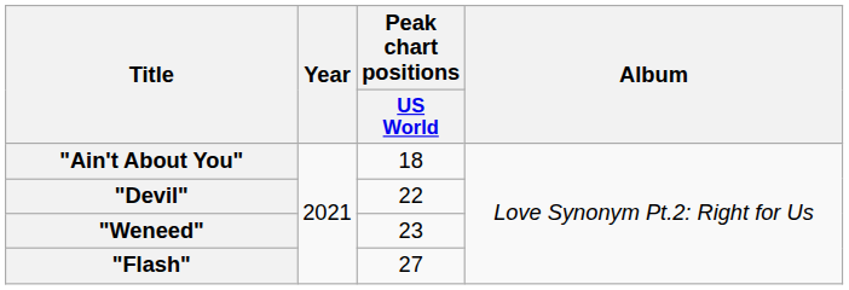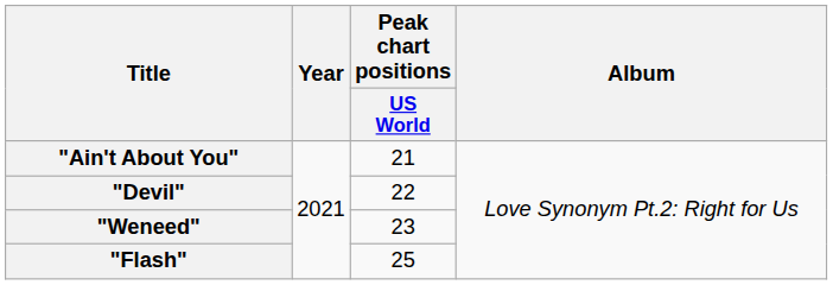 <table class="wikitable plainrowheaders" style="text-align:center;">
 <tr>
 <th scope="col" rowspan="2" style="width:13em;">Title</th>
 <th scope="col" rowspan="2">Year</th>
 <th scope="col" colspan="1">Peak chart positions</th>
 <th scope="col" rowspan="2" style="width:17em;">Album</th>
 </tr>
 <tr>
 <th scope="col" style="width:3em;font-size:90%;"><a href='#'>US<br>World</a><br></th>
 </tr>
 <tr>
 <th scope="row">"Ain't About You"<br></th>
 <td rowspan="4">2021</td>
-<td>18</td>
+<td>21</td>
 <td rowspan="4"><em>Love Synonym Pt.2: Right for Us</em></td>
 </tr>
 <tr>
 <th scope="row">"Devil"</th>
 <td>22</td>
 </tr>
 <tr>
 <th scope="row">"Weneed"</th>
 <td>23</td>
 </tr>
 <tr>
 <th scope="row">"Flash"</th>
-<td>27</td>
+<td>25</td>
 </tr>
 </table>
